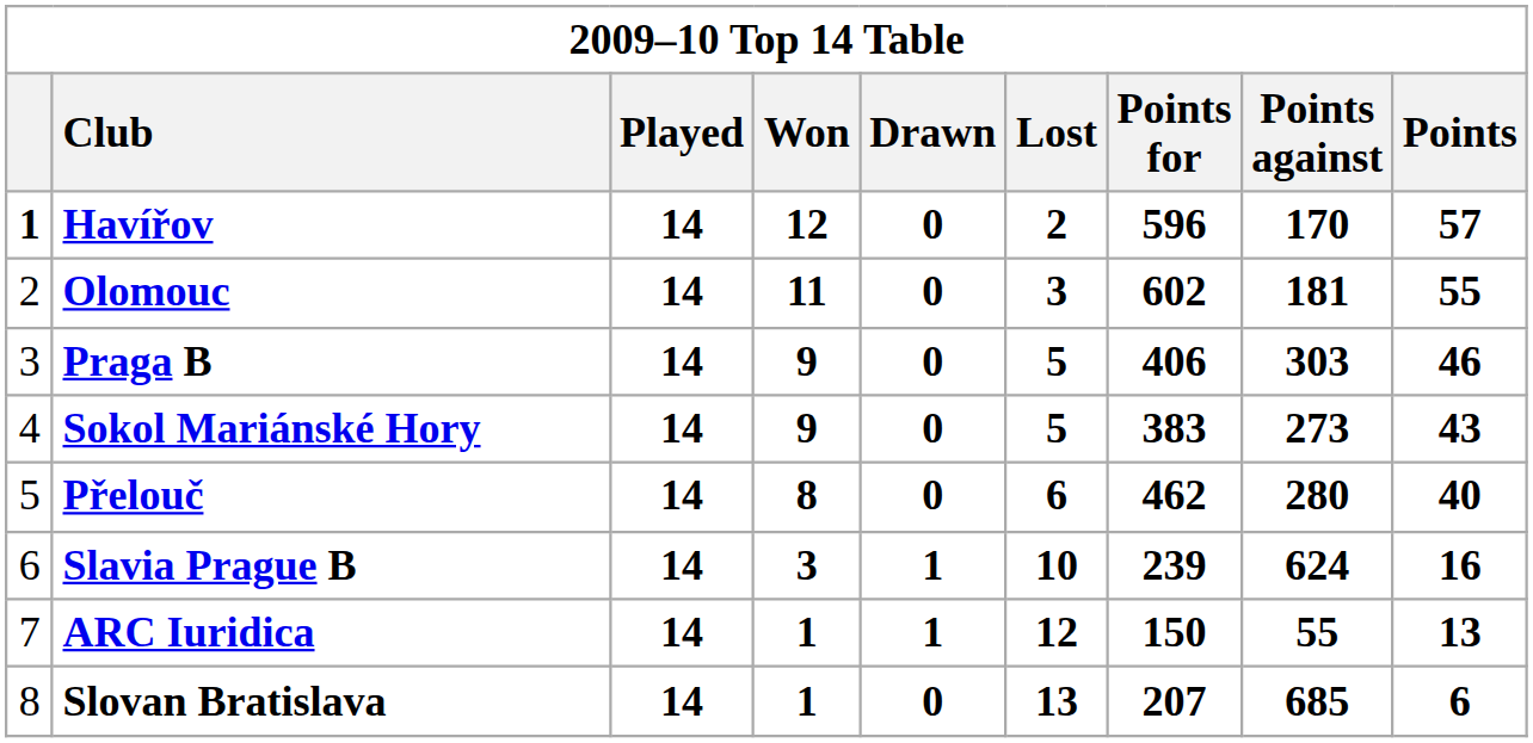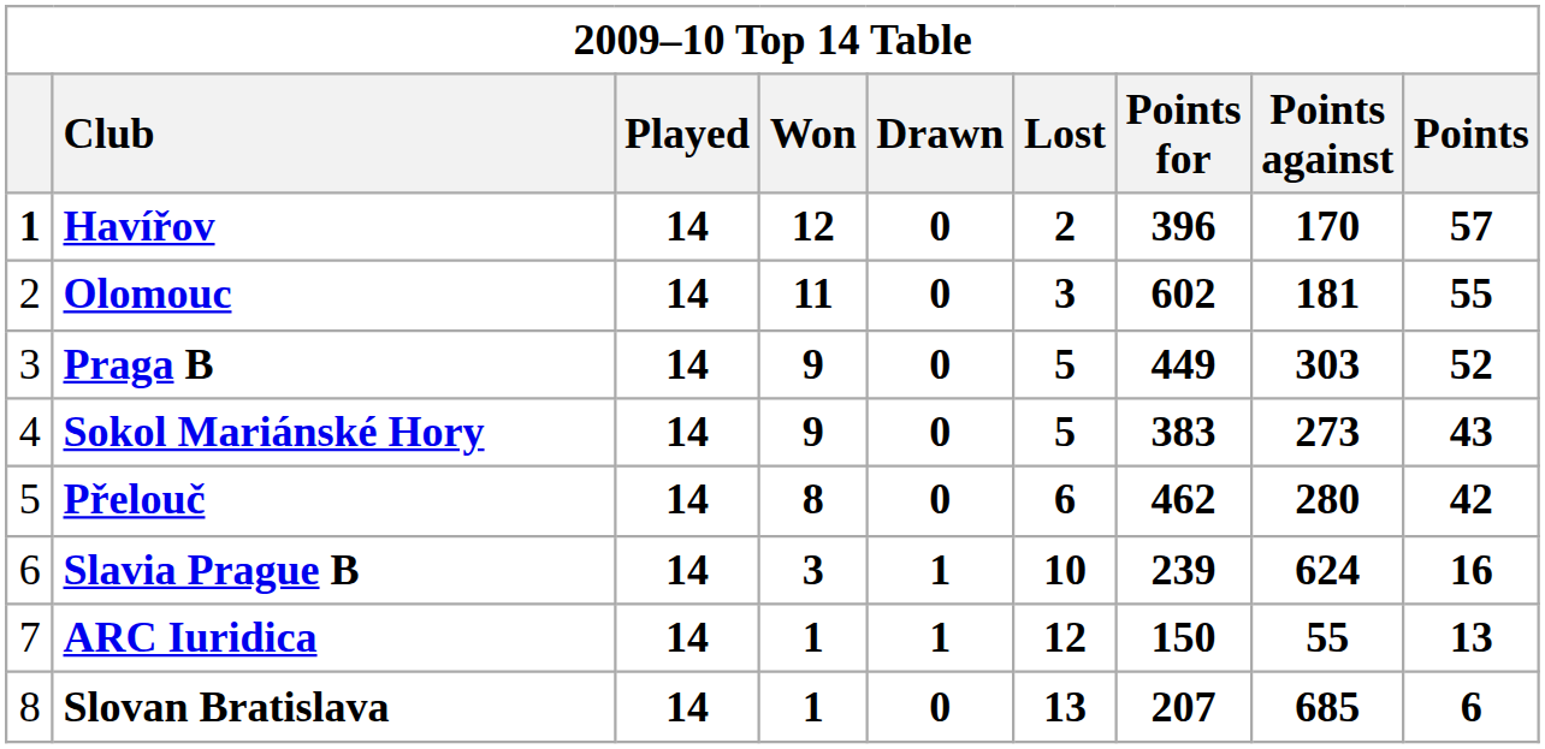 <table class="wikitable" style="float:left; margin-right:15px; text-align: center;">
 <tr>
 <td colspan="10" bgcolor="#FFFFFF" cellpadding="0" cellspacing="0"><strong>2009–10 Top 14 Table</strong></td>
 </tr>
 <tr>
 <th bgcolor="#efefef" width="10"></th>
 <th bgcolor="#efefef" style="text-align:left" width="200">Club</th>
 <th bgcolor="#efefef" width="20">Played</th>
 <th bgcolor="#efefef" width="20">Won</th>
 <th bgcolor="#efefef" width="20">Drawn</th>
 <th bgcolor="#efefef" width="20">Lost</th>
 <th bgcolor="#efefef" width="20">Points for</th>
 <th bgcolor="#efefef" width="20">Points against</th>
 <th bgcolor="#efefef" width="20">Points</th>
 </tr>
 <tr bgcolor=#ffffff align=center>
 <td><strong>1</strong></td>
 <td align=left><strong><a href='#'>Havířov</a></strong></td>
 <td><strong>14</strong></td>
 <td><strong>12</strong></td>
 <td><strong>0</strong></td>
 <td><strong>2</strong></td>
-<td><strong>596</strong></td>
+<td><strong>396</strong></td>
 <td><strong>170</strong></td>
 <td><strong>57</strong></td>
 </tr>
 <tr bgcolor=#ffffff align=center>
 <td>2</td>
 <td align=left><strong><a href='#'>Olomouc</a></strong></td>
 <td><strong>14</strong></td>
 <td><strong>11</strong></td>
 <td><strong>0</strong></td>
 <td><strong>3</strong></td>
 <td><strong>602</strong></td>
 <td><strong>181</strong></td>
 <td><strong>55</strong></td>
 </tr>
 <tr bgcolor=#ffffff align=center>
 <td>3</td>
 <td align=left><strong><a href='#'>Praga</a> B</strong></td>
 <td><strong>14</strong></td>
 <td><strong>9</strong></td>
 <td><strong>0</strong></td>
 <td><strong>5</strong></td>
-<td><strong>406</strong></td>
+<td><strong>449</strong></td>
 <td><strong>303</strong></td>
-<td><strong>46</strong></td>
+<td><strong>52</strong></td>
 </tr>
 <tr bgcolor=#ffffff align=center>
 <td>4</td>
 <td align=left><strong><a href='#'>Sokol Mariánské Hory</a></strong></td>
 <td><strong>14</strong></td>
 <td><strong>9</strong></td>
 <td><strong>0</strong></td>
 <td><strong>5</strong></td>
 <td><strong>383</strong></td>
 <td><strong>273</strong></td>
 <td><strong>43</strong></td>
 </tr>
 <tr bgcolor=#ffffff align=center>
 <td>5</td>
 <td align=left><strong><a href='#'>Přelouč</a></strong></td>
 <td><strong>14</strong></td>
 <td><strong>8</strong></td>
 <td><strong>0</strong></td>
 <td><strong>6</strong></td>
 <td><strong>462</strong></td>
 <td><strong>280</strong></td>
-<td><strong>40</strong></td>
+<td><strong>42</strong></td>
 </tr>
 <tr bgcolor=#ffffff align=center>
 <td>6</td>
 <td align=left><strong><a href='#'>Slavia Prague</a> B</strong></td>
 <td><strong>14</strong></td>
 <td><strong>3</strong></td>
 <td><strong>1</strong></td>
 <td><strong>10</strong></td>
 <td><strong>239</strong></td>
 <td><strong>624</strong></td>
 <td><strong>16</strong></td>
 </tr>
 <tr bgcolor=#ffffff align=center>
 <td>7</td>
 <td align=left><strong><a href='#'>ARC Iuridica</a></strong></td>
 <td><strong>14</strong></td>
 <td><strong>1</strong></td>
 <td><strong>1</strong></td>
 <td><strong>12</strong></td>
 <td><strong>150</strong></td>
 <td><strong>55</strong></td>
 <td><strong>13</strong></td>
 </tr>
 <tr bgcolor=#ffffff align=center>
 <td>8</td>
 <td align=left><strong>Slovan Bratislava</strong></td>
 <td><strong>14</strong></td>
 <td><strong>1</strong></td>
 <td><strong>0</strong></td>
 <td><strong>13</strong></td>
 <td><strong>207</strong></td>
 <td><strong>685</strong></td>
 <td><strong>6</strong></td>
 </tr>
 </table>
